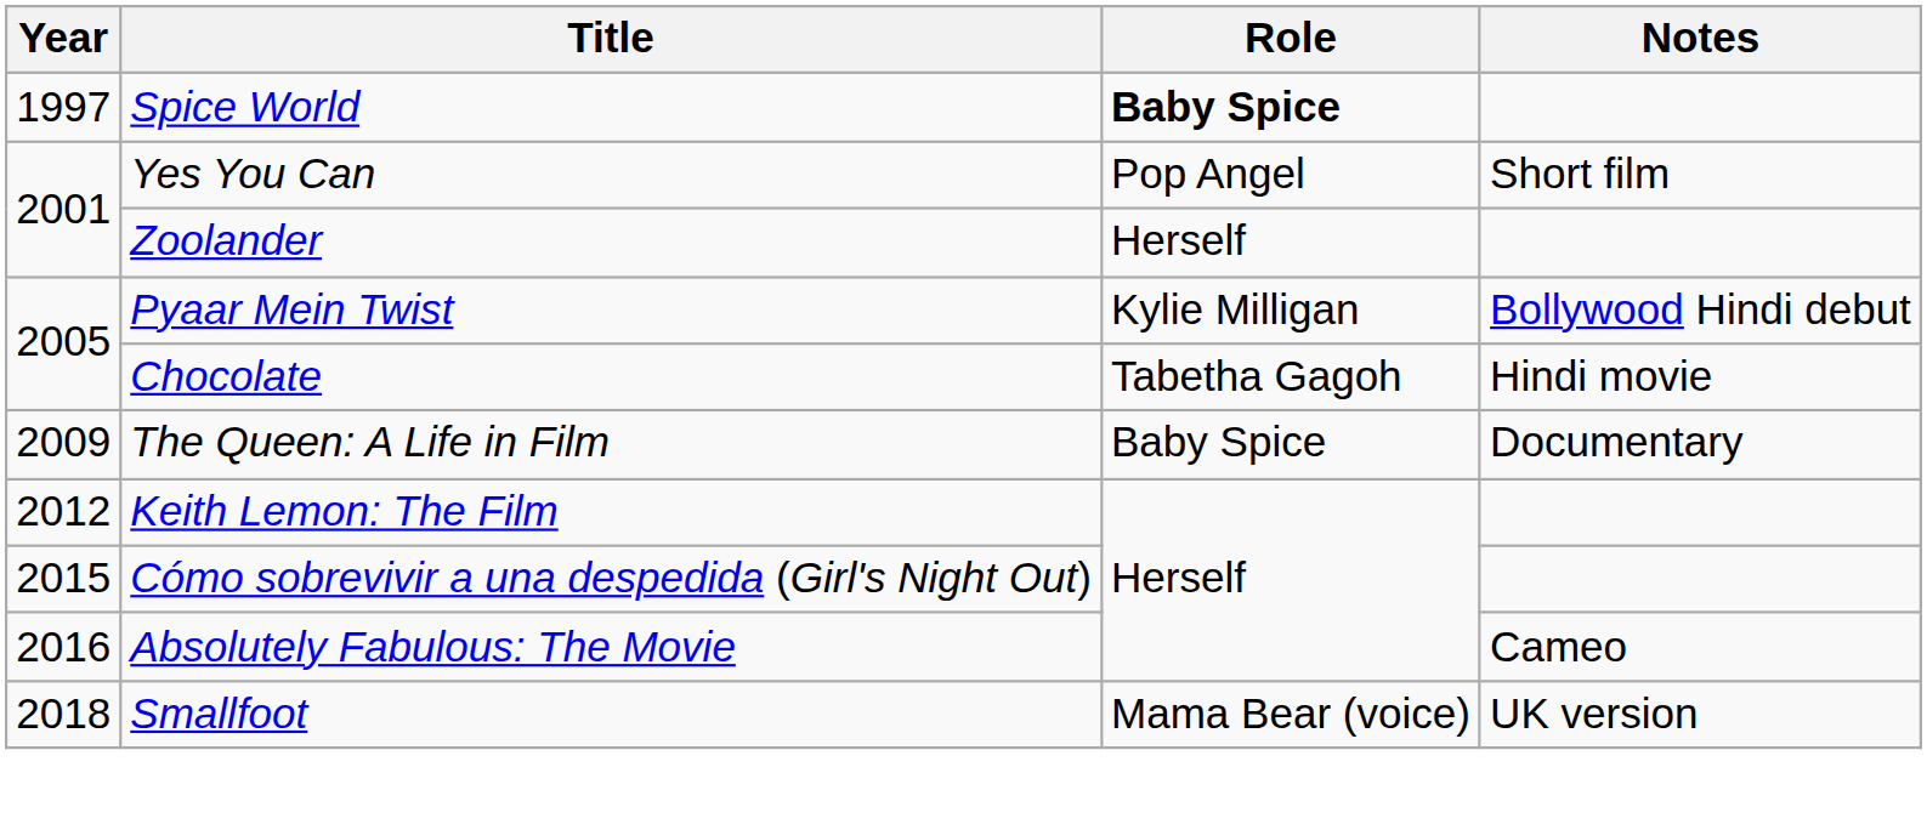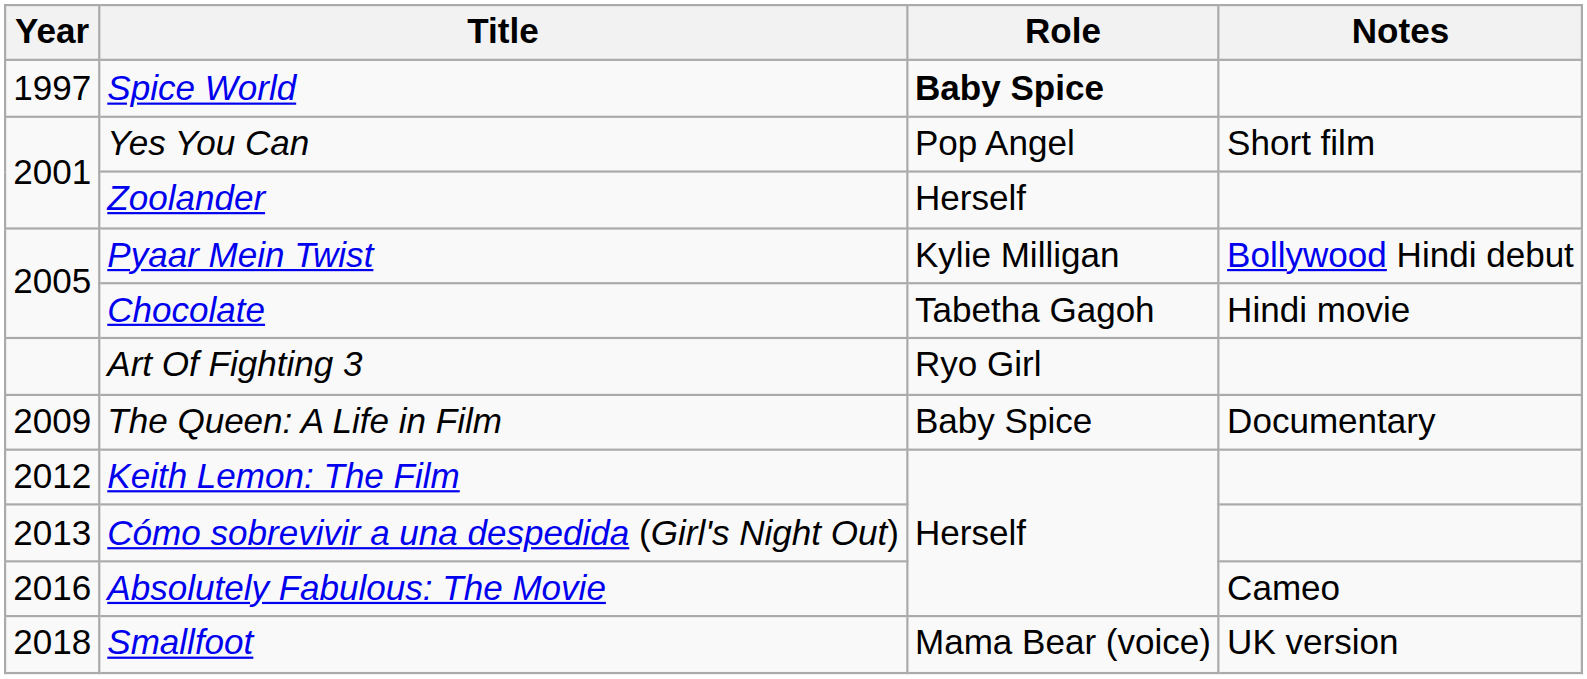 <table class="wikitable sortable">
 <tr>
 <th>Year</th>
 <th>Title</th>
 <th>Role</th>
 <th class="unsortable">Notes</th>
 </tr>
 <tr>
 <td>1997</td>
 <td><em><a href='#'>Spice World</a></em></td>
 <td><strong>Baby Spice</strong></td>
 <td></td>
 </tr>
 <tr>
 <td rowspan="2">2001</td>
 <td><em>Yes You Can</em></td>
 <td>Pop Angel</td>
 <td>Short film</td>
 </tr>
 <tr>
 <td><em><a href='#'>Zoolander</a></em></td>
 <td>Herself</td>
 <td></td>
 </tr>
 <tr>
 <td rowspan="2">2005</td>
 <td><em><a href='#'>Pyaar Mein Twist</a></em></td>
 <td>Kylie Milligan</td>
 <td><a href='#'>Bollywood</a> Hindi debut</td>
 </tr>
 <tr>
 <td><em><a href='#'>Chocolate</a></em></td>
 <td>Tabetha Gagoh</td>
 <td>Hindi movie</td>
 </tr>
 <tr>
+<td></td>
+<td><em>Art Of Fighting 3</em></td>
+<td>Ryo Girl</td>
+<td></td>
+</tr>
+<tr>
 <td>2009</td>
 <td><em>The Queen: A Life in Film</em></td>
 <td>Baby Spice</td>
 <td>Documentary</td>
 </tr>
 <tr>
 <td>2012</td>
 <td><em><a href='#'>Keith Lemon: The Film</a></em></td>
 <td rowspan="3">Herself</td>
 <td></td>
 </tr>
 <tr>
-<td>2015</td>
+<td>2013</td>
 <td><em><a href='#'>Cómo sobrevivir a una despedida</a></em> (<em>Girl's Night Out</em>)</td>
 <td></td>
 </tr>
 <tr>
 <td>2016</td>
 <td><em><a href='#'>Absolutely Fabulous: The Movie</a></em></td>
 <td>Cameo</td>
 </tr>
 <tr>
 <td>2018</td>
 <td><em><a href='#'>Smallfoot</a></em></td>
 <td>Mama Bear (voice)</td>
 <td>UK version</td>
 </tr>
 </table>
